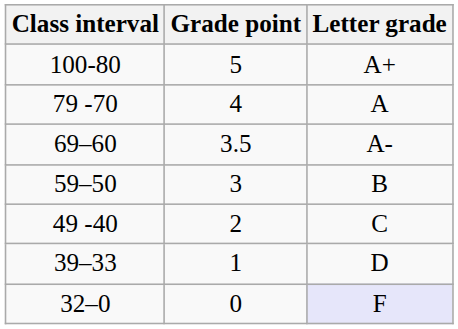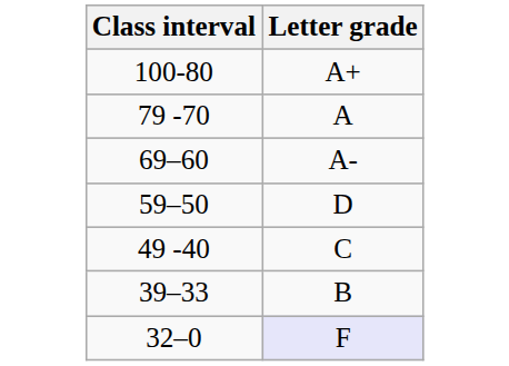 <table class="wikitable" style="margin-left: auto; margin-right: auto; text-align:center;">
 <tr>
 <th>Class interval</th>
-<th>Grade point</th>
 <th>Letter grade</th>
 </tr>
 <tr>
 <td>100-80</td>
-<td>5</td>
 <td>A+</td>
 </tr>
 <tr>
 <td>79 -70</td>
-<td>4</td>
 <td>A</td>
 </tr>
 <tr>
 <td>69–60</td>
-<td>3.5</td>
 <td>A-</td>
 </tr>
 <tr>
 <td>59–50</td>
-<td>3</td>
-<td>B</td>
+<td>D</td>
 </tr>
 <tr>
 <td>49 -40</td>
-<td>2</td>
 <td>C</td>
 </tr>
 <tr>
 <td>39–33</td>
-<td>1</td>
-<td>D</td>
+<td>B</td>
 </tr>
 <tr>
 <td>32–0</td>
-<td>0</td>
 <td style="background: lavender;">F</td>
 </tr>
 </table>
